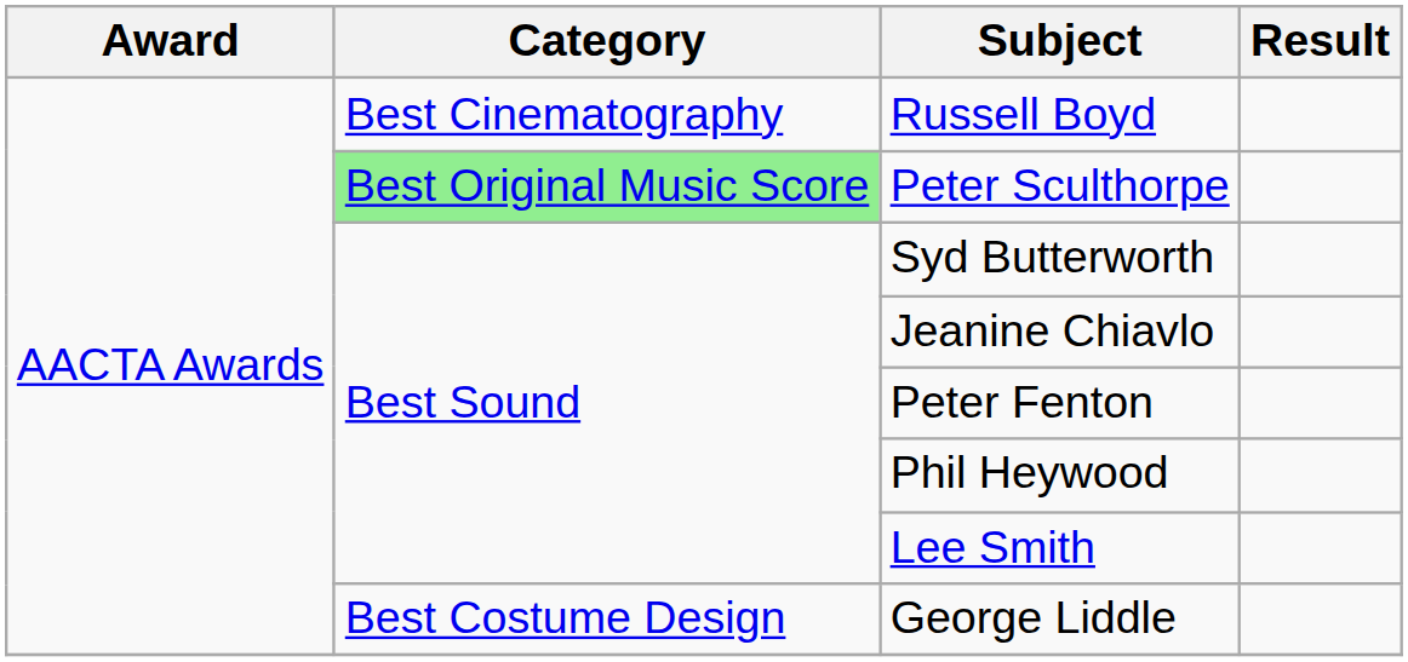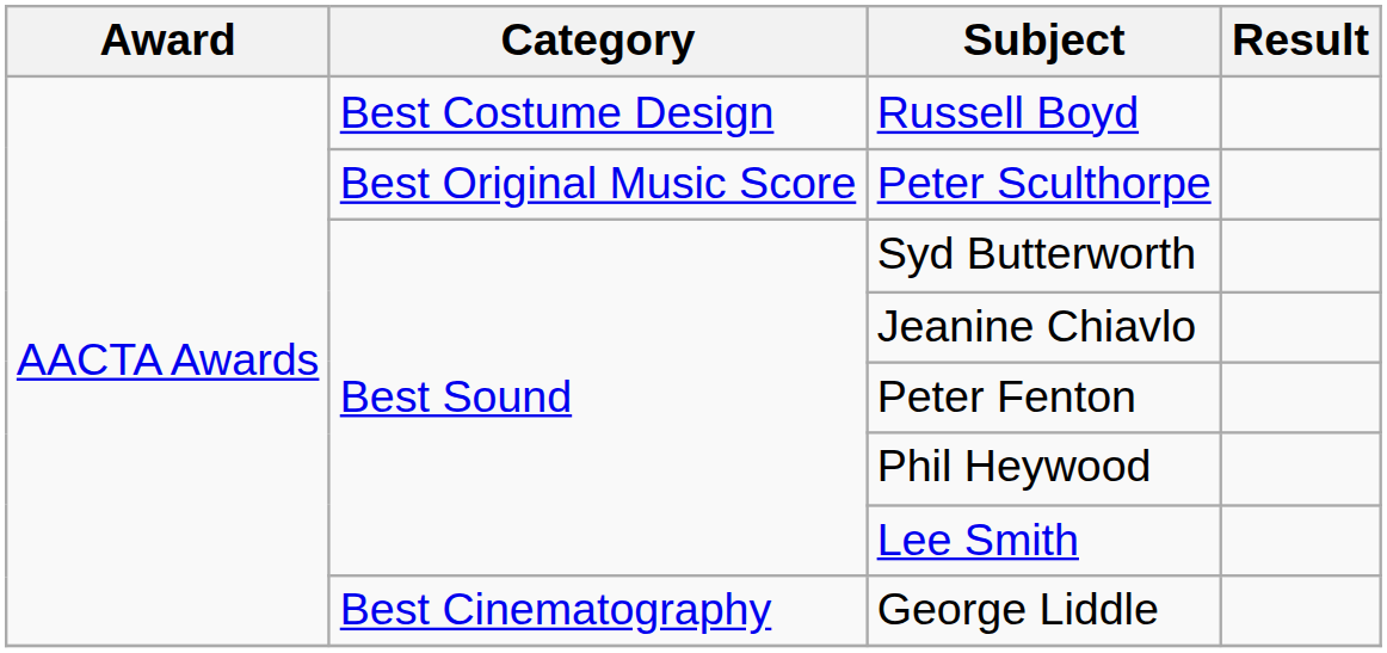 <table class="wikitable">
 <tr>
 <th>Award</th>
 <th>Category</th>
 <th>Subject</th>
 <th>Result</th>
 </tr>
 <tr>
 <td rowspan=8><a href='#'>AACTA Awards</a></td>
-<td><a href='#'>Best Cinematography</a></td>
+<td><a href='#'>Best Costume Design</a></td>
 <td><a href='#'>Russell Boyd</a></td>
 <td></td>
 </tr>
 <tr>
-<td style="background: lightgreen;"><a href='#'>Best Original Music Score</a></td>
+<td><a href='#'>Best Original Music Score</a></td>
 <td><a href='#'>Peter Sculthorpe</a></td>
 <td></td>
 </tr>
 <tr>
 <td rowspan=5><a href='#'>Best Sound</a></td>
 <td>Syd Butterworth</td>
 <td></td>
 </tr>
 <tr>
 <td>Jeanine Chiavlo</td>
 <td></td>
 </tr>
 <tr>
 <td>Peter Fenton</td>
 <td></td>
 </tr>
 <tr>
 <td>Phil Heywood</td>
 <td></td>
 </tr>
 <tr>
 <td><a href='#'>Lee Smith</a></td>
 <td></td>
 </tr>
 <tr>
-<td><a href='#'>Best Costume Design</a></td>
+<td><a href='#'>Best Cinematography</a></td>
 <td>George Liddle</td>
 <td></td>
 </tr>
 <tr>
 </tr>
 </table>
